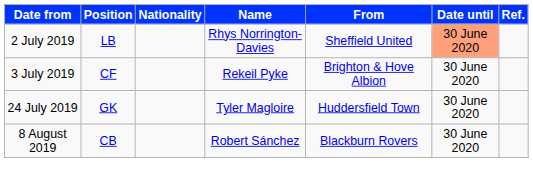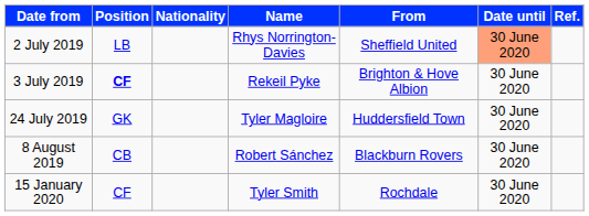 <table class="wikitable"  style="text-align:center; font-size:90%; ">
 <tr>
 <th style="background:#03f; color:#fff; width:120px;">Date from</th>
 <th style="background:#03f; color:#fff; width:50px;">Position</th>
 <th style="background:#03f; color:#fff; width:50px;">Nationality</th>
 <th style="background:#03f; color:#fff; width:150px;">Name</th>
 <th style="background:#03f; color:#fff; width:200px;">From</th>
 <th style="background:#03f; color:#fff; width:110px;">Date until</th>
 <th style="background:#03f; color:#fff; width:25px;">Ref.</th>
 </tr>
 <tr>
 <td>2 July 2019</td>
 <td><a href='#'>LB</a></td>
 <td></td>
 <td><a href='#'>Rhys Norrington-Davies</a></td>
 <td> <a href='#'>Sheffield United</a></td>
 <td style="background: lightsalmon;">30 June 2020</td>
 <td></td>
 </tr>
 <tr>
 <td>3 July 2019</td>
-<td><a href='#'>CF</a></td>
+<td><strong><a href='#'>CF</a></strong></td>
 <td></td>
 <td><a href='#'>Rekeil Pyke</a></td>
 <td> <a href='#'>Brighton & Hove Albion</a></td>
 <td>30 June 2020</td>
 <td></td>
 </tr>
 <tr>
 <td>24 July 2019</td>
 <td><a href='#'>GK</a></td>
 <td></td>
 <td><a href='#'>Tyler Magloire</a></td>
 <td> <a href='#'>Huddersfield Town</a></td>
 <td>30 June 2020</td>
 <td></td>
 </tr>
 <tr>
 <td>8 August 2019</td>
 <td><a href='#'>CB</a></td>
 <td></td>
 <td><a href='#'>Robert Sánchez</a></td>
 <td> <a href='#'>Blackburn Rovers</a></td>
 <td>30 June 2020</td>
 <td></td>
 </tr>
+<tr>
+<td>15 January 2020</td>
+<td><a href='#'>CF</a></td>
+<td></td>
+<td><a href='#'>Tyler Smith</a></td>
+<td> <a href='#'>Rochdale</a></td>
+<td>30 June 2020</td>
+<td></td>
+</tr>
 </table>
